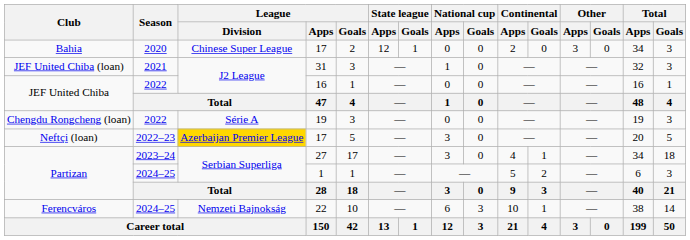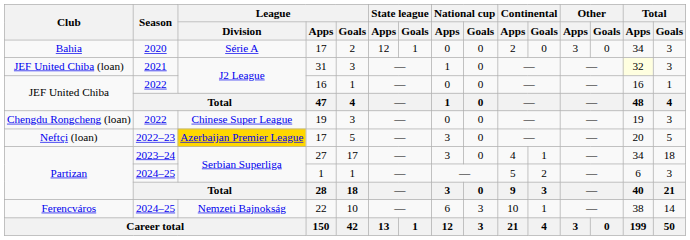 <table class="wikitable" style="text-align:center">
 <tr>
 <th rowspan="2">Club</th>
 <th rowspan="2">Season</th>
 <th colspan="3">League</th>
 <th colspan="2">State league</th>
 <th colspan="2">National cup</th>
 <th colspan="2">Continental</th>
 <th colspan="2">Other</th>
 <th colspan="2">Total</th>
 </tr>
 <tr>
 <th>Division</th>
 <th>Apps</th>
 <th>Goals</th>
 <th>Apps</th>
 <th>Goals</th>
 <th>Apps</th>
 <th>Goals</th>
 <th>Apps</th>
 <th>Goals</th>
 <th>Apps</th>
 <th>Goals</th>
 <th>Apps</th>
 <th>Goals</th>
 </tr>
 <tr>
 <td><a href='#'>Bahia</a></td>
 <td><a href='#'>2020</a></td>
-<td><a href='#'>Chinese Super League</a></td>
+<td><a href='#'>Série A</a></td>
 <td>17</td>
 <td>2</td>
 <td>12</td>
 <td>1</td>
 <td>0</td>
 <td>0</td>
 <td>2</td>
 <td>0</td>
 <td>3</td>
 <td>0</td>
 <td>34</td>
 <td>3</td>
 </tr>
 <tr>
 <td><a href='#'>JEF United Chiba</a> (loan)</td>
 <td><a href='#'>2021</a></td>
 <td rowspan="2"><a href='#'>J2 League</a></td>
 <td>31</td>
 <td>3</td>
 <td colspan="2">—</td>
 <td>1</td>
 <td>0</td>
 <td colspan="2">—</td>
 <td colspan="2">—</td>
-<td>32</td>
+<td style="background: lightyellow;">32</td>
 <td>3</td>
 </tr>
 <tr>
 <td rowspan="2">JEF United Chiba</td>
 <td><a href='#'>2022</a></td>
 <td>16</td>
 <td>1</td>
 <td colspan="2">—</td>
 <td>0</td>
 <td>0</td>
 <td colspan="2">—</td>
 <td colspan="2">—</td>
 <td>16</td>
 <td>1</td>
 </tr>
 <tr>
 <th colspan="2">Total</th>
 <th>47</th>
 <th>4</th>
 <th colspan="2">—</th>
 <th>1</th>
 <th>0</th>
 <th colspan="2">—</th>
 <th colspan="2">—</th>
 <th>48</th>
 <th>4</th>
 </tr>
 <tr>
 <td><a href='#'>Chengdu Rongcheng</a> (loan)</td>
 <td><a href='#'>2022</a></td>
-<td><a href='#'>Série A</a></td>
+<td><a href='#'>Chinese Super League</a></td>
 <td>19</td>
 <td>3</td>
 <td colspan="2">—</td>
 <td>0</td>
 <td>0</td>
 <td colspan="2">—</td>
 <td colspan="2">—</td>
 <td>19</td>
 <td>3</td>
 </tr>
 <tr>
 <td><a href='#'>Neftçi</a> (loan)</td>
 <td><a href='#'>2022–23</a></td>
 <td style="background: gold;"><a href='#'>Azerbaijan Premier League</a></td>
 <td>17</td>
 <td>5</td>
 <td colspan="2">—</td>
 <td>3</td>
 <td>0</td>
 <td colspan="2">—</td>
 <td colspan="2">—</td>
 <td>20</td>
 <td>5</td>
 </tr>
 <tr>
 <td rowspan="3"><a href='#'>Partizan</a></td>
 <td><a href='#'>2023–24</a></td>
 <td rowspan="2"><a href='#'>Serbian Superliga</a></td>
 <td>27</td>
 <td>17</td>
 <td colspan="2">—</td>
 <td>3</td>
 <td>0</td>
 <td>4</td>
 <td>1</td>
 <td colspan="2">—</td>
 <td>34</td>
 <td>18</td>
 </tr>
 <tr>
 <td><a href='#'>2024–25</a></td>
 <td>1</td>
 <td>1</td>
 <td colspan="2">—</td>
 <td colspan="2">—</td>
 <td>5</td>
 <td>2</td>
 <td colspan="2">—</td>
 <td>6</td>
 <td>3</td>
 </tr>
 <tr>
 <th colspan="2">Total</th>
 <th>28</th>
 <th>18</th>
 <th colspan="2">—</th>
 <th>3</th>
 <th>0</th>
 <th>9</th>
 <th>3</th>
 <th colspan="2">—</th>
 <th>40</th>
 <th>21</th>
 </tr>
 <tr>
 <td><a href='#'>Ferencváros</a></td>
 <td><a href='#'>2024–25</a></td>
 <td><a href='#'>Nemzeti Bajnokság</a></td>
 <td>22</td>
 <td>10</td>
 <td colspan="2">—</td>
 <td>6</td>
 <td>3</td>
 <td>10</td>
 <td>1</td>
 <td colspan="2">—</td>
 <td>38</td>
 <td>14</td>
 </tr>
 <tr>
 <th colspan="3">Career total</th>
 <th>150</th>
 <th>42</th>
 <th>13</th>
 <th>1</th>
 <th>12</th>
 <th>3</th>
 <th>21</th>
 <th>4</th>
 <th>3</th>
 <th>0</th>
 <th>199</th>
 <th>50</th>
 </tr>
 </table>
